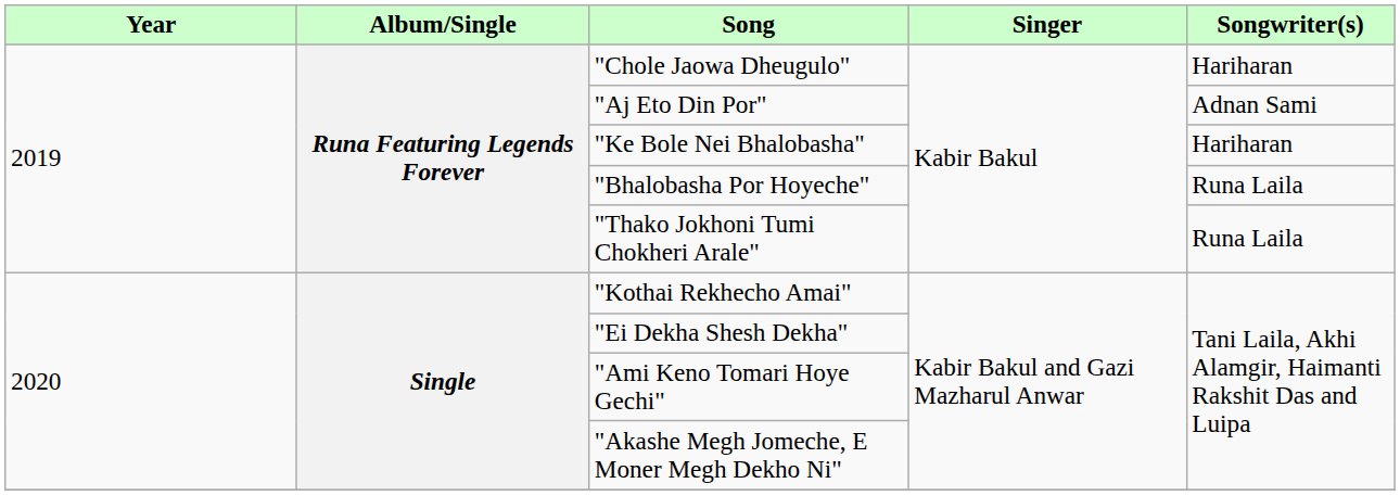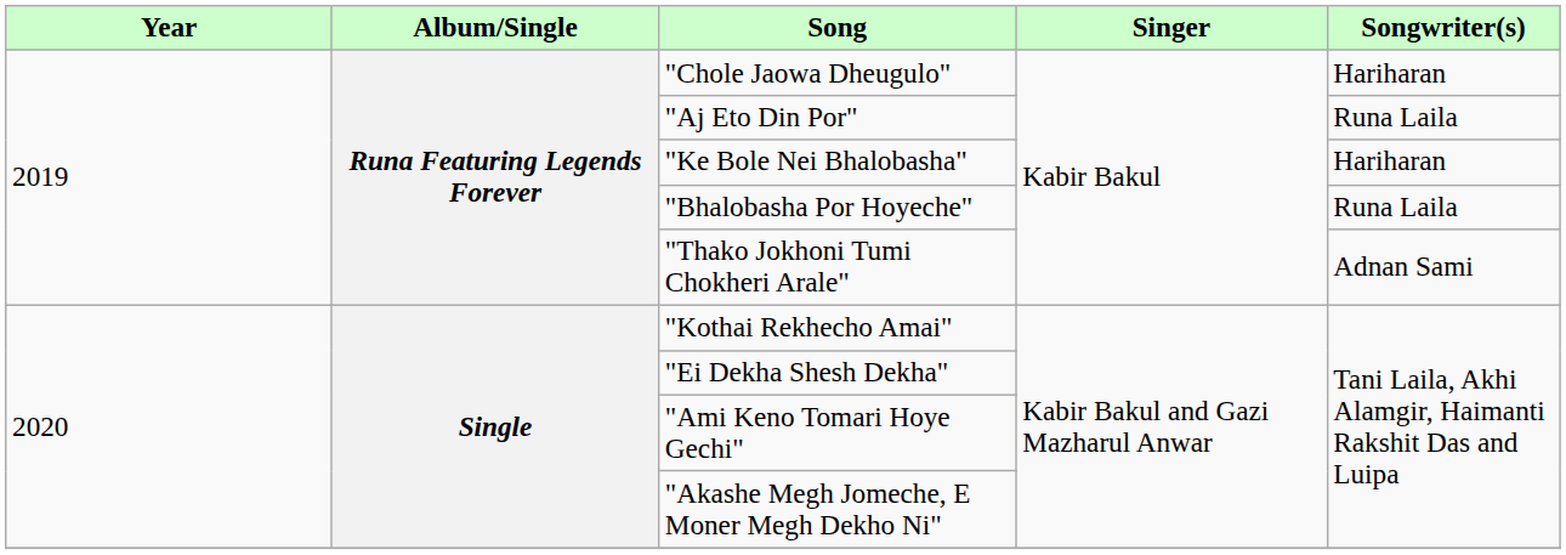 <table class="wikitable plainrowheaders" width="100%" textcolor:#000;">
 <tr style="background:#cfc; text-align:center;">
 <td scope="col" width=21%><strong>Year</strong></td>
 <td scope="col" width=21%><strong>Album/Single</strong></td>
 <td scope="col" width=23%><strong>Song</strong></td>
 <td scope="col" width=20%><strong>Singer</strong></td>
 <td scope="col" width=20%><strong>Songwriter(s)</strong></td>
 </tr>
 <tr>
 <td rowspan=5>2019</td>
 <th rowspan=5><em>Runa Featuring Legends Forever</em></th>
 <td>"Chole Jaowa Dheugulo"</td>
 <td rowspan=5>Kabir Bakul</td>
 <td>Hariharan</td>
 </tr>
 <tr>
 <td>"Aj Eto Din Por"</td>
-<td>Adnan Sami </td>
+<td>Runa Laila</td>
 </tr>
 <tr>
 <td>"Ke Bole Nei Bhalobasha"</td>
 <td>Hariharan</td>
 </tr>
 <tr>
 <td>"Bhalobasha Por Hoyeche"</td>
 <td>Runa Laila</td>
 </tr>
 <tr>
 <td>"Thako Jokhoni Tumi Chokheri Arale"</td>
-<td>Runa Laila</td>
+<td>Adnan Sami </td>
 </tr>
 <tr>
 <td rowspan=4>2020</td>
 <th rowspan=4><em>Single</em></th>
 <td>"Kothai Rekhecho Amai"</td>
 <td rowspan=4>Kabir Bakul and Gazi Mazharul Anwar</td>
 <td rowspan=4>Tani Laila, Akhi Alamgir, Haimanti Rakshit Das and Luipa</td>
 </tr>
 <tr>
 <td>"Ei Dekha Shesh Dekha"</td>
 </tr>
 <tr>
 <td>"Ami Keno Tomari Hoye Gechi"</td>
 </tr>
 <tr>
 <td>"Akashe Megh Jomeche, E Moner Megh Dekho Ni"</td>
 </tr>
 <tr>
 </tr>
 </table>
